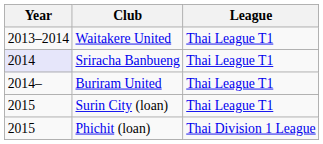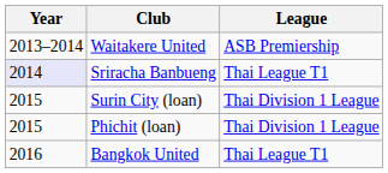 <table class="wikitable" style="font-size:95%;">
 <tr>
 <th>Year</th>
 <th>Club</th>
 <th>League</th>
 </tr>
 <tr>
 <td>2013–2014</td>
 <td><a href='#'>Waitakere United</a></td>
-<td><a href='#'>Thai League T1</a></td>
+<td><a href='#'>ASB Premiership</a></td>
 </tr>
 <tr>
 <td style="background: lavender;">2014</td>
 <td><a href='#'>Sriracha Banbueng</a></td>
 <td><a href='#'>Thai League T1</a></td>
 </tr>
 <tr>
-<td>2014–</td>
-<td><a href='#'>Buriram United</a></td>
-<td><a href='#'>Thai League T1</a></td>
-</tr>
-<tr>
 <td>2015</td>
 <td><a href='#'>Surin City</a> (loan)</td>
-<td><a href='#'>Thai League T1</a></td>
+<td><a href='#'>Thai Division 1 League</a></td>
 </tr>
 <tr>
 <td>2015</td>
 <td><a href='#'>Phichit</a> (loan)</td>
 <td><a href='#'>Thai Division 1 League</a></td>
 </tr>
+<tr>
+<td>2016</td>
+<td><a href='#'>Bangkok United</a></td>
+<td><a href='#'>Thai League T1</a></td>
+</tr>
 </table>
